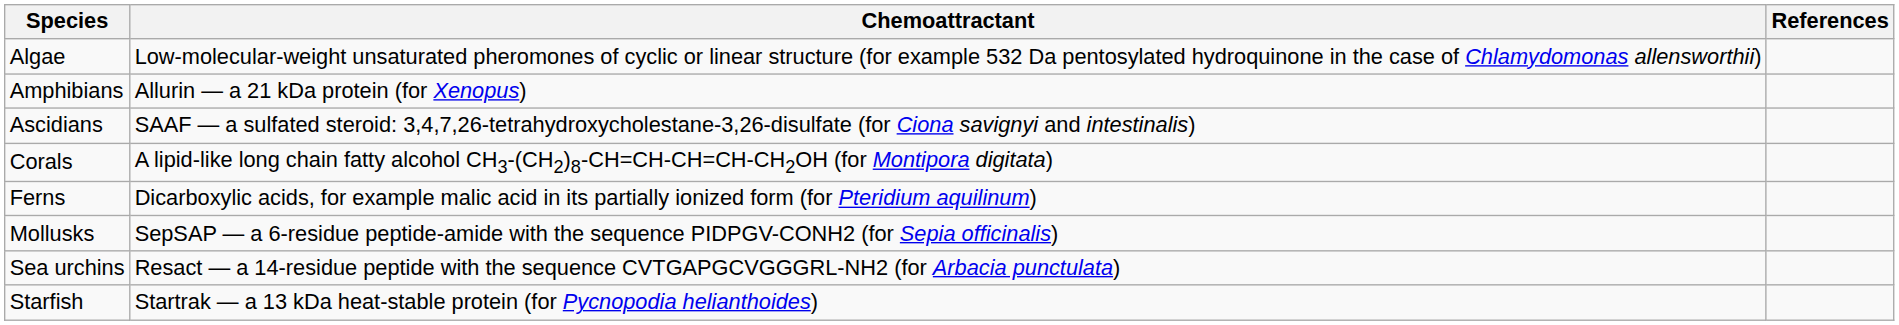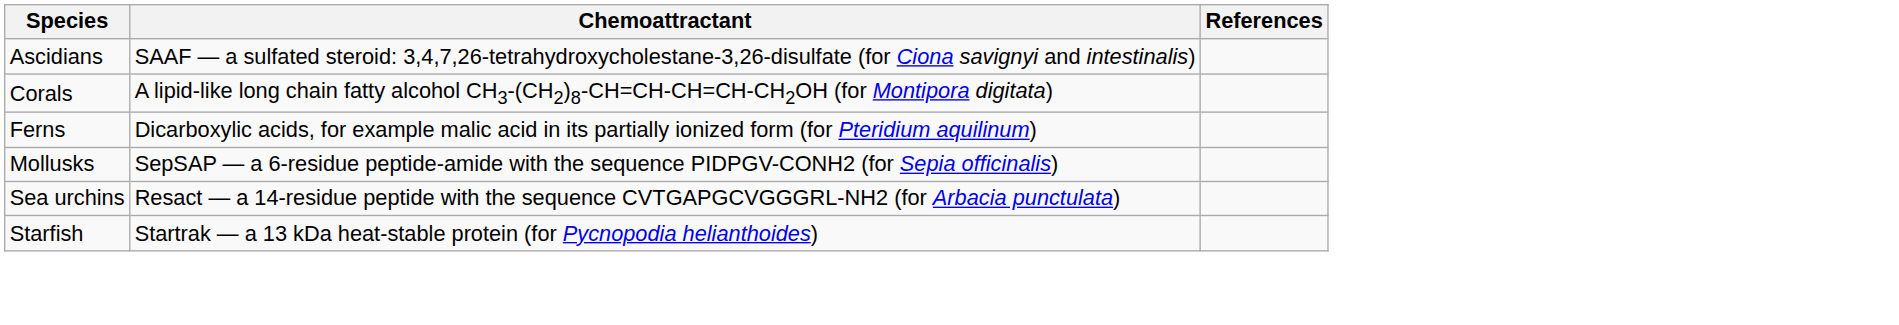 <table class="wikitable" border="1">
 <tr>
 <th>Species</th>
 <th>Chemoattractant</th>
 <th>References</th>
-</tr>
-<tr>
-<td>Algae</td>
-<td>Low-molecular-weight unsaturated pheromones of cyclic or linear structure (for example 532 Da pentosylated hydroquinone in the case of <em><a href='#'>Chlamydomonas</a> allensworthii</em>)</td>
-<td></td>
-</tr>
-<tr>
-<td>Amphibians</td>
-<td>Allurin — a 21 kDa protein (for <em><a href='#'>Xenopus</a></em>)</td>
-<td></td>
 </tr>
 <tr>
 <td>Ascidians</td>
 <td>SAAF — a sulfated steroid: 3,4,7,26-tetrahydroxycholestane-3,26-disulfate (for <em><a href='#'>Ciona</a> savignyi</em> and <em>intestinalis</em>)</td>
 <td></td>
 </tr>
 <tr>
 <td>Corals</td>
 <td>A lipid-like long chain fatty alcohol CH<sub>3</sub>-(CH<sub>2</sub>)<sub>8</sub>-CH=CH-CH=CH-CH<sub>2</sub>OH (for <em><a href='#'>Montipora</a> digitata</em>)</td>
 <td></td>
 </tr>
 <tr>
 <td>Ferns</td>
 <td>Dicarboxylic acids, for example malic acid in its partially ionized form (for <em><a href='#'>Pteridium aquilinum</a></em>)</td>
 <td></td>
 </tr>
 <tr>
 <td>Mollusks</td>
 <td>SepSAP — a 6-residue peptide-amide with the sequence PIDPGV-CONH2 (for <em><a href='#'>Sepia officinalis</a></em>)</td>
 <td></td>
 </tr>
 <tr>
 <td>Sea urchins</td>
 <td>Resact — a 14-residue peptide with the sequence CVTGAPGCVGGGRL-NH2 (for <em><a href='#'>Arbacia punctulata</a></em>)</td>
 <td></td>
 </tr>
 <tr>
 <td>Starfish</td>
 <td>Startrak — a 13 kDa heat-stable protein (for <em><a href='#'>Pycnopodia helianthoides</a></em>)</td>
 <td></td>
 </tr>
 </table>
